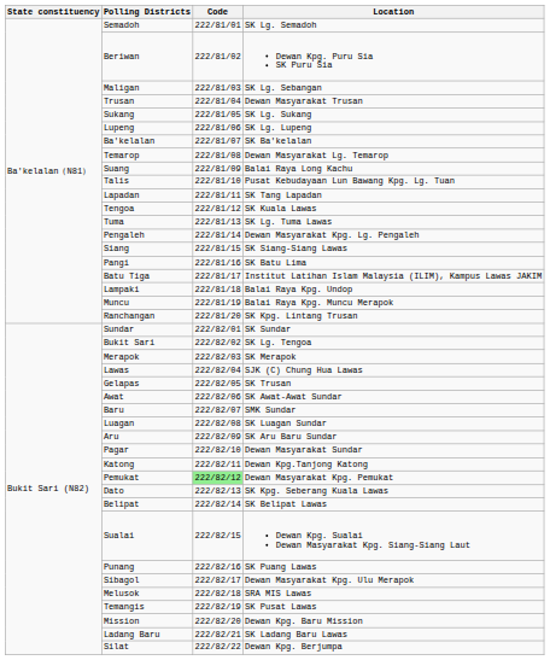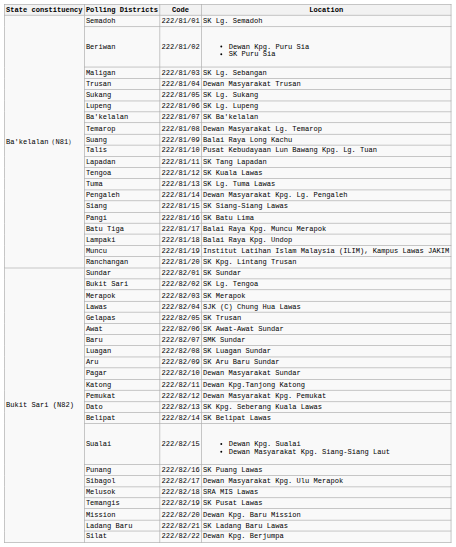 <table class="wikitable sortable mw-collapsible" style="white-space:nowrap;font-size:85%">
 <tr>
 <th>State constituency</th>
 <th>Polling Districts</th>
 <th>Code</th>
 <th>Location</th>
 </tr>
 <tr>
 <td rowspan="20">Ba'kelalan（N81）</td>
 <td>Semadoh</td>
 <td>222/81/01</td>
 <td>SK Lg. Semadoh</td>
 </tr>
 <tr>
 <td>Beriwan</td>
 <td>222/81/02</td>
 <td><br><ul><li>Dewan Kpg. Puru Sia</li><li>SK Puru Sia</li></ul></td>
 </tr>
 <tr>
 <td>Maligan</td>
 <td>222/81/03</td>
 <td>SK Lg. Sebangan</td>
 </tr>
 <tr>
 <td>Trusan</td>
 <td>222/81/04</td>
 <td>Dewan Masyarakat Trusan</td>
 </tr>
 <tr>
 <td>Sukang</td>
 <td>222/81/05</td>
 <td>SK Lg. Sukang</td>
 </tr>
 <tr>
 <td>Lupeng</td>
 <td>222/81/06</td>
 <td>SK Lg. Lupeng</td>
 </tr>
 <tr>
 <td>Ba'kelalan</td>
 <td>222/81/07</td>
 <td>SK Ba'kelalan</td>
 </tr>
 <tr>
 <td>Temarop</td>
 <td>222/81/08</td>
 <td>Dewan Masyarakat Lg. Temarop</td>
 </tr>
 <tr>
 <td>Suang</td>
 <td>222/81/09</td>
 <td>Balai Raya Long Kachu</td>
 </tr>
 <tr>
 <td>Talis</td>
 <td>222/81/10</td>
 <td>Pusat Kebudayaan Lun Bawang Kpg. Lg. Tuan</td>
 </tr>
 <tr>
 <td>Lapadan</td>
 <td>222/81/11</td>
 <td>SK Tang Lapadan</td>
 </tr>
 <tr>
 <td>Tengoa</td>
 <td>222/81/12</td>
 <td>SK Kuala Lawas</td>
 </tr>
 <tr>
 <td>Tuma</td>
 <td>222/81/13</td>
 <td>SK Lg. Tuma Lawas</td>
 </tr>
 <tr>
 <td>Pengaleh</td>
 <td>222/81/14</td>
 <td>Dewan Masyarakat Kpg. Lg. Pengaleh</td>
 </tr>
 <tr>
 <td>Siang</td>
 <td>222/81/15</td>
 <td>SK Siang-Siang Lawas</td>
 </tr>
 <tr>
 <td>Pangi</td>
 <td>222/81/16</td>
 <td>SK Batu Lima</td>
 </tr>
 <tr>
 <td>Batu Tiga</td>
 <td>222/81/17</td>
-<td>Institut Latihan Islam Malaysia (ILIM), Kampus Lawas JAKIM</td>
+<td>Balai Raya Kpg. Muncu Merapok</td>
 </tr>
 <tr>
 <td>Lampaki</td>
 <td>222/81/18</td>
 <td>Balai Raya Kpg. Undop</td>
 </tr>
 <tr>
 <td>Muncu</td>
 <td>222/81/19</td>
-<td>Balai Raya Kpg. Muncu Merapok</td>
+<td>Institut Latihan Islam Malaysia (ILIM), Kampus Lawas JAKIM</td>
 </tr>
 <tr>
 <td>Ranchangan</td>
 <td>222/81/20</td>
 <td>SK Kpg. Lintang Trusan</td>
 </tr>
 <tr>
 <td rowspan="22">Bukit Sari (N82)</td>
 <td>Sundar</td>
 <td>222/82/01</td>
 <td>SK Sundar</td>
 </tr>
 <tr>
 <td>Bukit Sari</td>
 <td>222/82/02</td>
 <td>SK Lg. Tengoa</td>
 </tr>
 <tr>
 <td>Merapok</td>
 <td>222/82/03</td>
 <td>SK Merapok</td>
 </tr>
 <tr>
 <td>Lawas</td>
 <td>222/82/04</td>
 <td>SJK (C) Chung Hua Lawas</td>
 </tr>
 <tr>
 <td>Gelapas</td>
 <td>222/82/05</td>
 <td>SK Trusan</td>
 </tr>
 <tr>
 <td>Awat</td>
 <td>222/82/06</td>
 <td>SK Awat-Awat Sundar</td>
 </tr>
 <tr>
 <td>Baru</td>
 <td>222/82/07</td>
 <td>SMK Sundar</td>
 </tr>
 <tr>
 <td>Luagan</td>
 <td>222/82/08</td>
 <td>SK Luagan Sundar</td>
 </tr>
 <tr>
 <td>Aru</td>
 <td>222/82/09</td>
 <td>SK Aru Baru Sundar</td>
 </tr>
 <tr>
 <td>Pagar</td>
 <td>222/82/10</td>
 <td>Dewan Masyarakat Sundar</td>
 </tr>
 <tr>
 <td>Katong</td>
 <td>222/82/11</td>
 <td>Dewan Kpg.Tanjong Katong</td>
 </tr>
 <tr>
 <td>Pemukat</td>
-<td style="background: lightgreen;">222/82/12</td>
+<td>222/82/12</td>
 <td>Dewan Masyarakat Kpg. Pemukat</td>
 </tr>
 <tr>
 <td>Dato</td>
 <td>222/82/13</td>
 <td>SK Kpg. Seberang Kuala Lawas</td>
 </tr>
 <tr>
 <td>Belipat</td>
 <td>222/82/14</td>
 <td>SK Belipat Lawas</td>
 </tr>
 <tr>
 <td>Sualai</td>
 <td>222/82/15</td>
 <td><br><ul><li>Dewan Kpg. Sualai</li><li>Dewan Masyarakat Kpg. Siang-Siang Laut</li></ul></td>
 </tr>
 <tr>
 <td>Punang</td>
 <td>222/82/16</td>
 <td>SK Puang Lawas</td>
 </tr>
 <tr>
 <td>Sibagol</td>
 <td>222/82/17</td>
 <td>Dewan Masyarakat Kpg. Ulu Merapok</td>
 </tr>
 <tr>
 <td>Melusok</td>
 <td>222/82/18</td>
 <td>SRA MIS Lawas</td>
 </tr>
 <tr>
 <td>Temangis</td>
 <td>222/82/19</td>
 <td>SK Pusat Lawas</td>
 </tr>
 <tr>
 <td>Mission</td>
 <td>222/82/20</td>
 <td>Dewan Kpg. Baru Mission</td>
 </tr>
 <tr>
 <td>Ladang Baru</td>
 <td>222/82/21</td>
 <td>SK Ladang Baru Lawas</td>
 </tr>
 <tr>
 <td>Silat</td>
 <td>222/82/22</td>
 <td>Dewan Kpg. Berjumpa</td>
 </tr>
 </table>
